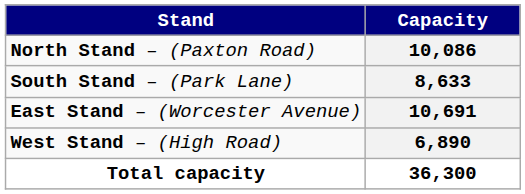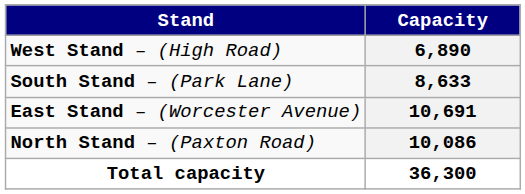 <table class="wikitable" style="margin: 1em auto;">
 <tr>
 <th style="background: navy; color: white">Stand</th>
 <th style="background: navy; color: white; width: 100px;">Capacity</th>
 </tr>
 <tr>
-<td><strong>North Stand</strong> – <em>(Paxton Road)</em></td>
-<th align="center">10,086</th>
+<td><strong>West Stand</strong> – <em>(High Road)</em></td>
+<th align="center">6,890</th>
 </tr>
 <tr>
 <td><strong>South Stand</strong> – <em>(Park Lane)</em></td>
 <th align="center">8,633</th>
 </tr>
 <tr>
 <td><strong>East Stand</strong> – <em>(Worcester Avenue)</em></td>
 <th align="center">10,691</th>
 </tr>
 <tr>
-<td><strong>West Stand</strong> – <em>(High Road)</em></td>
-<th align="center">6,890</th>
+<td><strong>North Stand</strong> – <em>(Paxton Road)</em></td>
+<th align="center">10,086</th>
 </tr>
 <tr>
 <th style="background: white;"><strong>Total capacity</strong></th>
 <th style="background: white;" align="center"><strong>36,300</strong></th>
 </tr>
 </table>
